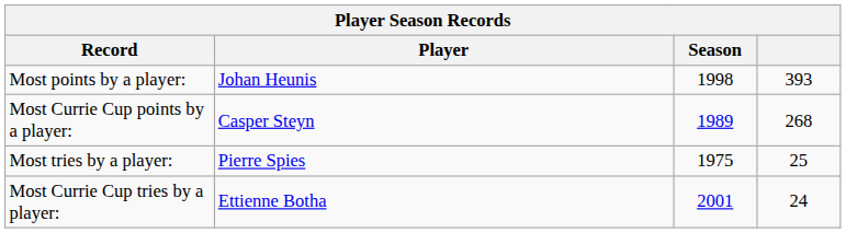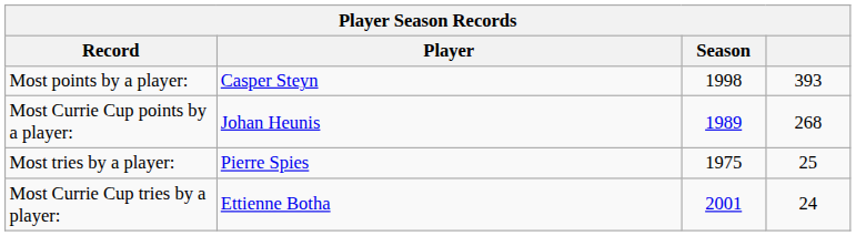 <table class="wikitable collapsible" style="text-align:left; font-size:90%; width:75%;">
 <tr>
 <th colspan="4">Player Season Records</th>
 </tr>
 <tr>
 <th style="width:25%;">Record</th>
 <th style="width:55%;">Player</th>
 <th style="width:10%;">Season</th>
 <th style="width:10%;"><br></th>
 </tr>
 <tr>
 <td>Most points by a player:</td>
-<td><a href='#'>Johan Heunis</a></td>
+<td><a href='#'>Casper Steyn</a></td>
 <td style="text-align:center">1998</td>
 <td style="text-align:center">393</td>
 </tr>
 <tr>
 <td>Most Currie Cup points by a player:</td>
-<td><a href='#'>Casper Steyn</a></td>
+<td><a href='#'>Johan Heunis</a></td>
 <td style="text-align:center"><a href='#'>1989</a></td>
 <td style="text-align:center">268</td>
 </tr>
 <tr>
 <td>Most tries by a player:</td>
 <td><a href='#'>Pierre Spies</a></td>
 <td style="text-align:center">1975</td>
 <td style="text-align:center">25</td>
 </tr>
 <tr>
 <td>Most Currie Cup tries by a player:</td>
 <td><a href='#'>Ettienne Botha</a></td>
 <td style="text-align:center"><a href='#'>2001</a></td>
 <td style="text-align:center">24</td>
 </tr>
 </table>
